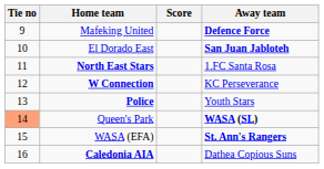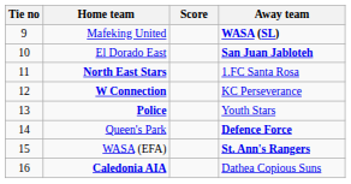 <table class="wikitable" style="font-size:90%;">
 <tr>
 <th width="40">Tie no</th>
 <th width="150">Home team</th>
 <th width="55">  Score  </th>
 <th width="150">Away team</th>
 </tr>
 <tr>
 <td align=center>9</td>
 <td align="right"><a href='#'>Mafeking United</a></td>
 <td align=center></td>
-<td><strong><a href='#'>Defence Force</a></strong></td>
+<td><strong><a href='#'>WASA</a> (<a href='#'>SL</a>)</strong></td>
 </tr>
 <tr>
 <td align=center>10</td>
 <td align="right"><a href='#'>El Dorado East</a></td>
 <td align=center></td>
 <td><strong><a href='#'>San Juan Jabloteh</a></strong></td>
 </tr>
 <tr>
 <td align=center>11</td>
 <td align="right"><strong><a href='#'>North East Stars</a></strong></td>
 <td align=center></td>
 <td><a href='#'>1.FC Santa Rosa</a></td>
 </tr>
 <tr>
 <td align=center>12</td>
 <td align="right"><strong><a href='#'>W Connection</a></strong></td>
 <td align=center></td>
 <td><a href='#'>KC Perseverance</a></td>
 </tr>
 <tr>
 <td align=center>13</td>
 <td align="right"><strong><a href='#'>Police</a></strong></td>
 <td align=center></td>
 <td><a href='#'>Youth Stars</a></td>
 </tr>
 <tr>
-<td align=center style="background: lightsalmon;">14</td>
+<td align=center>14</td>
 <td align="right"><a href='#'>Queen's Park</a></td>
 <td align=center></td>
-<td><strong><a href='#'>WASA</a> (<a href='#'>SL</a>)</strong></td>
+<td><strong><a href='#'>Defence Force</a></strong></td>
 </tr>
 <tr>
 <td align=center>15</td>
 <td align="right"><a href='#'>WASA</a> (EFA)</td>
 <td align=center></td>
 <td><strong><a href='#'>St. Ann's Rangers</a></strong></td>
 </tr>
 <tr>
 <td align=center>16</td>
 <td align="right"><strong><a href='#'>Caledonia AIA</a></strong></td>
 <td align=center></td>
 <td><a href='#'>Dathea Copious Suns</a></td>
 </tr>
 </table>
